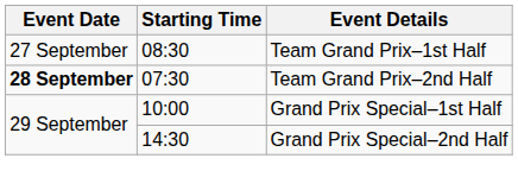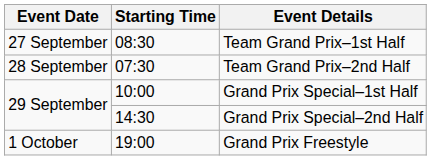 <table class="wikitable">
 <tr>
 <th>Event Date</th>
 <th>Starting Time</th>
 <th>Event Details</th>
 </tr>
 <tr>
 <td>27 September</td>
 <td>08:30</td>
 <td>Team Grand Prix–1st Half</td>
 </tr>
 <tr>
-<td><strong>28 September</strong></td>
+<td>28 September</td>
 <td>07:30</td>
 <td>Team Grand Prix–2nd Half</td>
 </tr>
 <tr>
 <td rowspan=2>29 September</td>
 <td>10:00</td>
 <td>Grand Prix Special–1st Half</td>
 </tr>
 <tr>
 <td>14:30</td>
 <td>Grand Prix Special–2nd Half</td>
 </tr>
+<tr>
+<td>1 October</td>
+<td>19:00</td>
+<td>Grand Prix Freestyle</td>
+</tr>
 </table>
